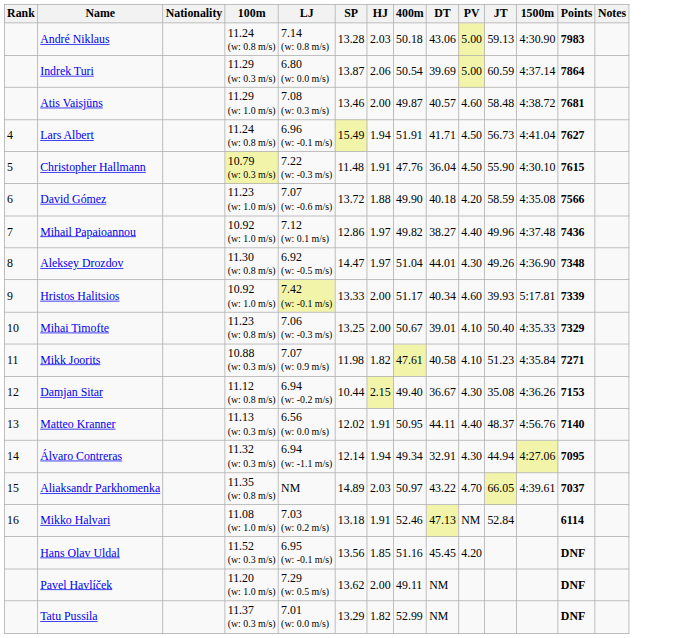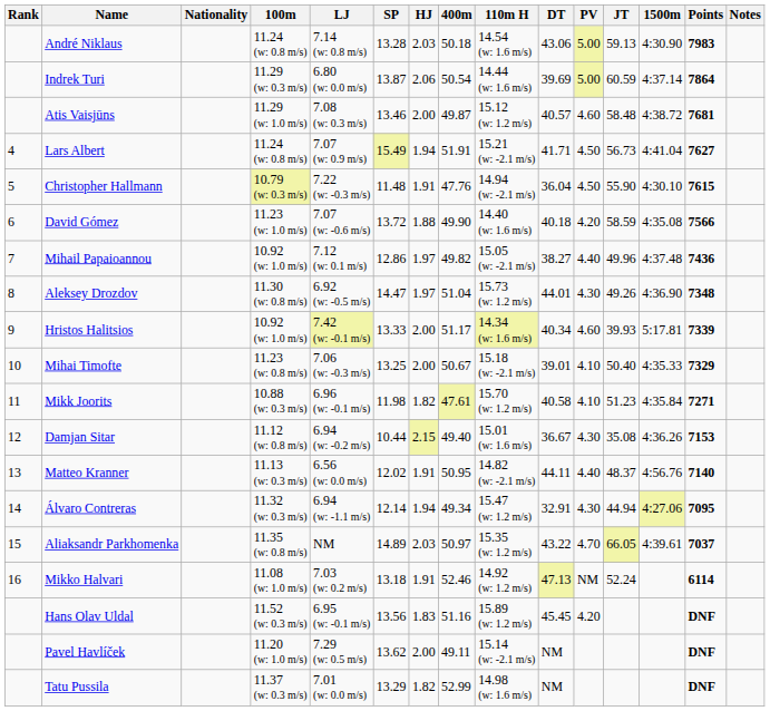 <table class="wikitable sortable text-align:center sticky-header">
 <tr>
 <th>Rank</th>
 <th>Name</th>
 <th>Nationality</th>
 <th>100m</th>
 <th>LJ</th>
 <th>SP</th>
 <th>HJ</th>
 <th>400m</th>
+<th>110m H</th>
 <th>DT</th>
 <th>PV</th>
 <th>JT</th>
 <th>1500m</th>
 <th>Points</th>
 <th>Notes</th>
 </tr>
 <tr>
 <td></td>
 <td align=left><a href='#'>André Niklaus</a></td>
 <td align=left></td>
 <td>11.24<br><small>(w: 0.8 m/s)</small></td>
 <td>7.14<br><small>(w: 0.8 m/s)</small></td>
 <td>13.28</td>
 <td>2.03</td>
 <td>50.18</td>
+<td>14.54<br><small>(w: 1.6 m/s)</small></td>
 <td>43.06</td>
 <td bgcolor=#F2F5A9>5.00</td>
 <td>59.13</td>
 <td>4:30.90</td>
 <td><strong>7983</strong></td>
 <td></td>
 </tr>
 <tr>
 <td></td>
 <td align=left><a href='#'>Indrek Turi</a></td>
 <td align=left></td>
 <td>11.29<br><small>(w: 0.3 m/s)</small></td>
 <td>6.80<br><small>(w: 0.0 m/s)</small></td>
 <td>13.87</td>
 <td>2.06</td>
 <td>50.54</td>
+<td>14.44<br><small>(w: 1.6 m/s)</small></td>
 <td>39.69</td>
 <td bgcolor=#F2F5A9>5.00</td>
 <td>60.59</td>
 <td>4:37.14</td>
 <td><strong>7864</strong></td>
 <td></td>
 </tr>
 <tr>
 <td></td>
 <td align=left><a href='#'>Atis Vaisjūns</a></td>
 <td align=left></td>
 <td>11.29<br><small>(w: 1.0 m/s)</small></td>
 <td>7.08<br><small>(w: 0.3 m/s)</small></td>
 <td>13.46</td>
 <td>2.00</td>
 <td>49.87</td>
+<td>15.12<br><small>(w: 1.2 m/s)</small></td>
 <td>40.57</td>
 <td>4.60</td>
 <td>58.48</td>
 <td>4:38.72</td>
 <td><strong>7681</strong></td>
 <td></td>
 </tr>
 <tr>
 <td>4</td>
 <td align=left><a href='#'>Lars Albert</a></td>
 <td align=left></td>
 <td>11.24<br><small>(w: 0.8 m/s)</small></td>
-<td>6.96<br><small>(w: -0.1 m/s)</small></td>
+<td>7.07<br><small>(w: 0.9 m/s)</small></td>
 <td bgcolor=#F2F5A9>15.49</td>
 <td>1.94</td>
 <td>51.91</td>
+<td>15.21<br><small>(w: -2.1 m/s)</small></td>
 <td>41.71</td>
 <td>4.50</td>
 <td>56.73</td>
 <td>4:41.04</td>
 <td><strong>7627</strong></td>
 <td></td>
 </tr>
 <tr>
 <td>5</td>
 <td align=left><a href='#'>Christopher Hallmann</a></td>
 <td align=left></td>
 <td bgcolor=#F2F5A9>10.79<br><small>(w: 0.3 m/s)</small></td>
 <td>7.22<br><small>(w: -0.3 m/s)</small></td>
 <td>11.48</td>
 <td>1.91</td>
 <td>47.76</td>
+<td>14.94<br><small>(w: -2.1 m/s)</small></td>
 <td>36.04</td>
 <td>4.50</td>
 <td>55.90</td>
 <td>4:30.10</td>
 <td><strong>7615</strong></td>
 <td></td>
 </tr>
 <tr>
 <td>6</td>
 <td align=left><a href='#'>David Gómez</a></td>
 <td align=left></td>
 <td>11.23<br><small>(w: 1.0 m/s)</small></td>
 <td>7.07<br><small>(w: -0.6 m/s)</small></td>
 <td>13.72</td>
 <td>1.88</td>
 <td>49.90</td>
+<td>14.40<br><small>(w: 1.6 m/s)</small></td>
 <td>40.18</td>
 <td>4.20</td>
 <td>58.59</td>
 <td>4:35.08</td>
 <td><strong>7566</strong></td>
 <td></td>
 </tr>
 <tr>
 <td>7</td>
 <td align=left><a href='#'>Mihail Papaioannou</a></td>
 <td align=left></td>
 <td>10.92<br><small>(w: 1.0 m/s)</small></td>
 <td>7.12<br><small>(w: 0.1 m/s)</small></td>
 <td>12.86</td>
 <td>1.97</td>
 <td>49.82</td>
+<td>15.05<br><small>(w: -2.1 m/s)</small></td>
 <td>38.27</td>
 <td>4.40</td>
 <td>49.96</td>
 <td>4:37.48</td>
 <td><strong>7436</strong></td>
 <td></td>
 </tr>
 <tr>
 <td>8</td>
 <td align=left><a href='#'>Aleksey Drozdov</a></td>
 <td align=left></td>
 <td>11.30<br><small>(w: 0.8 m/s)</small></td>
 <td>6.92<br><small>(w: -0.5 m/s)</small></td>
 <td>14.47</td>
 <td>1.97</td>
 <td>51.04</td>
+<td>15.73<br><small>(w: 1.2 m/s)</small></td>
 <td>44.01</td>
 <td>4.30</td>
 <td>49.26</td>
 <td>4:36.90</td>
 <td><strong>7348</strong></td>
 <td></td>
 </tr>
 <tr>
 <td>9</td>
 <td align=left><a href='#'>Hristos Halitsios</a></td>
 <td align=left></td>
 <td>10.92<br><small>(w: 1.0 m/s)</small></td>
 <td bgcolor=#F2F5A9>7.42<br><small>(w: -0.1 m/s)</small></td>
 <td>13.33</td>
 <td>2.00</td>
 <td>51.17</td>
+<td bgcolor=#F2F5A9>14.34<br><small>(w: 1.6 m/s)</small></td>
 <td>40.34</td>
 <td>4.60</td>
 <td>39.93</td>
 <td>5:17.81</td>
 <td><strong>7339</strong></td>
 <td></td>
 </tr>
 <tr>
 <td>10</td>
 <td align=left><a href='#'>Mihai Timofte</a></td>
 <td align=left></td>
 <td>11.23<br><small>(w: 0.8 m/s)</small></td>
 <td>7.06<br><small>(w: -0.3 m/s)</small></td>
 <td>13.25</td>
 <td>2.00</td>
 <td>50.67</td>
+<td>15.18<br><small>(w: -2.1 m/s)</small></td>
 <td>39.01</td>
 <td>4.10</td>
 <td>50.40</td>
 <td>4:35.33</td>
 <td><strong>7329</strong></td>
 <td></td>
 </tr>
 <tr>
 <td>11</td>
 <td align=left><a href='#'>Mikk Joorits</a></td>
 <td align=left></td>
 <td>10.88<br><small>(w: 0.3 m/s)</small></td>
-<td>7.07<br><small>(w: 0.9 m/s)</small></td>
+<td>6.96<br><small>(w: -0.1 m/s)</small></td>
 <td>11.98</td>
 <td>1.82</td>
 <td bgcolor=#F2F5A9>47.61</td>
+<td>15.70<br><small>(w: 1.2 m/s)</small></td>
 <td>40.58</td>
 <td>4.10</td>
 <td>51.23</td>
 <td>4:35.84</td>
 <td><strong>7271</strong></td>
 <td></td>
 </tr>
 <tr>
 <td>12</td>
 <td align=left><a href='#'>Damjan Sitar</a></td>
 <td align=left></td>
 <td>11.12<br><small>(w: 0.8 m/s)</small></td>
 <td>6.94<br><small>(w: -0.2 m/s)</small></td>
 <td>10.44</td>
 <td bgcolor=#F2F5A9>2.15</td>
 <td>49.40</td>
+<td>15.01<br><small>(w: 1.6 m/s)</small></td>
 <td>36.67</td>
 <td>4.30</td>
 <td>35.08</td>
 <td>4:36.26</td>
 <td><strong>7153</strong></td>
 <td></td>
 </tr>
 <tr>
 <td>13</td>
 <td align=left><a href='#'>Matteo Kranner</a></td>
 <td align=left></td>
 <td>11.13<br><small>(w: 0.3 m/s)</small></td>
 <td>6.56<br><small>(w: 0.0 m/s)</small></td>
 <td>12.02</td>
 <td>1.91</td>
 <td>50.95</td>
+<td>14.82<br><small>(w: -2.1 m/s)</small></td>
 <td>44.11</td>
 <td>4.40</td>
 <td>48.37</td>
 <td>4:56.76</td>
 <td><strong>7140</strong></td>
 <td></td>
 </tr>
 <tr>
 <td>14</td>
 <td align=left><a href='#'>Álvaro Contreras</a></td>
 <td align=left></td>
 <td>11.32<br><small>(w: 0.3 m/s)</small></td>
 <td>6.94<br><small>(w: -1.1 m/s)</small></td>
 <td>12.14</td>
 <td>1.94</td>
 <td>49.34</td>
+<td>15.47<br><small>(w: 1.2 m/s)</small></td>
 <td>32.91</td>
 <td>4.30</td>
 <td>44.94</td>
 <td bgcolor=#F2F5A9>4:27.06</td>
 <td><strong>7095</strong></td>
 <td></td>
 </tr>
 <tr>
 <td>15</td>
 <td align=left><a href='#'>Aliaksandr Parkhomenka</a></td>
 <td align=left></td>
 <td>11.35<br><small>(w: 0.8 m/s)</small></td>
 <td>NM</td>
 <td>14.89</td>
 <td>2.03</td>
 <td>50.97</td>
+<td>15.35<br><small>(w: 1.2 m/s)</small></td>
 <td>43.22</td>
 <td>4.70</td>
 <td bgcolor=#F2F5A9>66.05</td>
 <td>4:39.61</td>
 <td><strong>7037</strong></td>
 <td></td>
 </tr>
 <tr>
 <td>16</td>
 <td align=left><a href='#'>Mikko Halvari</a></td>
 <td align=left></td>
 <td>11.08<br><small>(w: 1.0 m/s)</small></td>
 <td>7.03<br><small>(w: 0.2 m/s)</small></td>
 <td>13.18</td>
 <td>1.91</td>
 <td>52.46</td>
+<td>14.92<br><small>(w: 1.2 m/s)</small></td>
 <td bgcolor=#F2F5A9>47.13</td>
 <td>NM</td>
-<td>52.84</td>
+<td>52.24</td>
 <td></td>
 <td><strong>6114</strong></td>
 <td></td>
 </tr>
 <tr>
 <td></td>
 <td align=left><a href='#'>Hans Olav Uldal</a></td>
 <td align=left></td>
 <td>11.52<br><small>(w: 0.3 m/s)</small></td>
 <td>6.95<br><small>(w: -0.1 m/s)</small></td>
 <td>13.56</td>
-<td>1.85</td>
+<td>1.83</td>
 <td>51.16</td>
+<td>15.89<br><small>(w: 1.2 m/s)</small></td>
 <td>45.45</td>
 <td>4.20</td>
 <td></td>
 <td></td>
 <td><strong>DNF</strong></td>
 <td></td>
 </tr>
 <tr>
 <td></td>
 <td align=left><a href='#'>Pavel Havlíček</a></td>
 <td align=left></td>
 <td>11.20<br><small>(w: 1.0 m/s)</small></td>
 <td>7.29<br><small>(w: 0.5 m/s)</small></td>
 <td>13.62</td>
 <td>2.00</td>
 <td>49.11</td>
+<td>15.14<br><small>(w: -2.1 m/s)</small></td>
 <td>NM</td>
 <td></td>
 <td></td>
 <td></td>
 <td><strong>DNF</strong></td>
 <td></td>
 </tr>
 <tr>
 <td></td>
 <td align=left><a href='#'>Tatu Pussila</a></td>
 <td align=left></td>
 <td>11.37<br><small>(w: 0.3 m/s)</small></td>
 <td>7.01<br><small>(w: 0.0 m/s)</small></td>
 <td>13.29</td>
 <td>1.82</td>
 <td>52.99</td>
+<td>14.98<br><small>(w: 1.6 m/s)</small></td>
 <td>NM</td>
 <td></td>
 <td></td>
 <td></td>
 <td><strong>DNF</strong></td>
 <td></td>
 </tr>
 </table>
